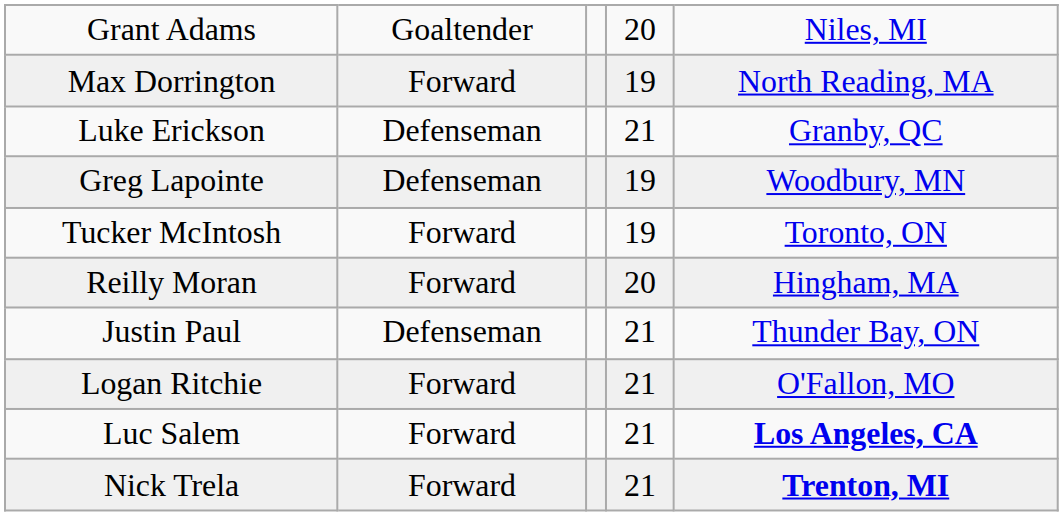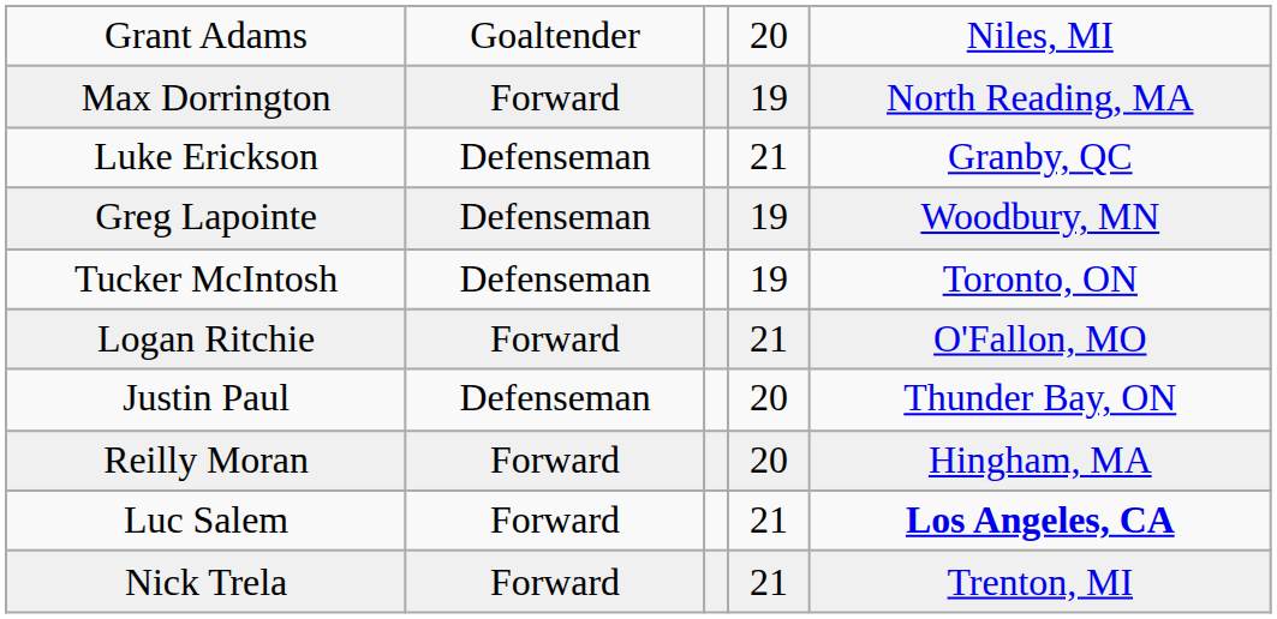 <table class="wikitable" width="60%">
 <tr align="center" bgcolor="">
 <td>Grant Adams</td>
 <td>Goaltender</td>
 <td></td>
 <td>20</td>
 <td><a href='#'>Niles, MI</a></td>
 </tr>
 <tr align="center" bgcolor="f0f0f0">
 <td>Max Dorrington</td>
 <td>Forward</td>
 <td></td>
 <td>19</td>
 <td><a href='#'>North Reading, MA</a></td>
 </tr>
 <tr align="center" bgcolor="">
 <td>Luke Erickson</td>
 <td>Defenseman</td>
 <td></td>
 <td>21</td>
 <td><a href='#'>Granby, QC</a></td>
 </tr>
 <tr align="center" bgcolor="f0f0f0">
 <td>Greg Lapointe</td>
 <td>Defenseman</td>
 <td></td>
 <td>19</td>
 <td><a href='#'>Woodbury, MN</a></td>
 </tr>
 <tr align="center" bgcolor="">
 <td>Tucker McIntosh</td>
-<td>Forward</td>
+<td>Defenseman</td>
 <td></td>
 <td>19</td>
 <td><a href='#'>Toronto, ON</a></td>
+</tr>
+<tr align="center" bgcolor="f0f0f0">
+<td>Logan Ritchie</td>
+<td>Forward</td>
+<td></td>
+<td>21</td>
+<td><a href='#'>O'Fallon, MO</a></td>
+</tr>
+<tr align="center" bgcolor="">
+<td>Justin Paul</td>
+<td>Defenseman</td>
+<td></td>
+<td>20</td>
+<td><a href='#'>Thunder Bay, ON</a></td>
 </tr>
 <tr align="center" bgcolor="f0f0f0">
 <td>Reilly Moran</td>
 <td>Forward</td>
 <td></td>
 <td>20</td>
 <td><a href='#'>Hingham, MA</a></td>
-</tr>
-<tr align="center" bgcolor="">
-<td>Justin Paul</td>
-<td>Defenseman</td>
-<td></td>
-<td>21</td>
-<td><a href='#'>Thunder Bay, ON</a></td>
-</tr>
-<tr align="center" bgcolor="f0f0f0">
-<td>Logan Ritchie</td>
-<td>Forward</td>
-<td></td>
-<td>21</td>
-<td><a href='#'>O'Fallon, MO</a></td>
 </tr>
 <tr align="center" bgcolor="">
 <td>Luc Salem</td>
 <td>Forward</td>
 <td></td>
 <td>21</td>
 <td><strong><a href='#'>Los Angeles, CA</a></strong></td>
 </tr>
 <tr align="center" bgcolor="f0f0f0">
 <td>Nick Trela</td>
 <td>Forward</td>
 <td></td>
 <td>21</td>
-<td><strong><a href='#'>Trenton, MI</a></strong></td>
+<td><a href='#'>Trenton, MI</a></td>
 </tr>
 </table>
